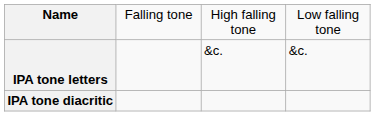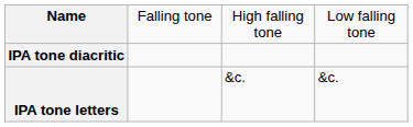 <table class=wikitable>
 <tr style="vertical-align:top; text-align:center;">
 <th>Name</th>
 <td style="width: 6em;">Falling tone</td>
 <td style="width: 6em;">High falling tone</td>
 <td style="width: 6em;">Low falling tone</td>
 </tr>
+<tr align=center>
+<th>IPA tone diacritic</th>
+<td></td>
+<td></td>
+<td></td>
+</tr>
 <tr valign=top>
 <th> <br> <br>IPA tone letters</th>
 <td></td>
 <td> &c.</td>
 <td> &c.</td>
 </tr>
-<tr align=center>
-<th>IPA tone diacritic</th>
-<td></td>
-<td></td>
-<td></td>
-</tr>
 </table>
